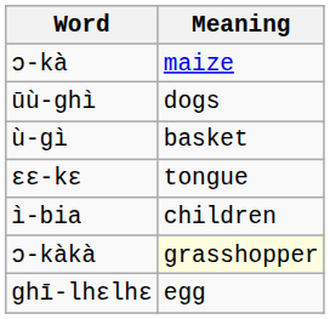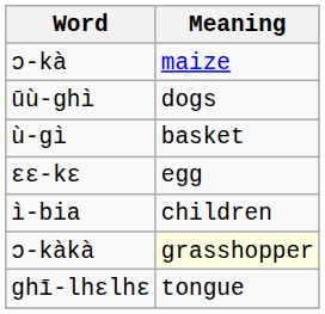 <table class="wikitable">
 <tr>
 <th>Word</th>
 <th>Meaning</th>
 </tr>
 <tr>
 <td>ɔ-kà</td>
 <td><a href='#'>maize</a></td>
 </tr>
 <tr>
 <td>ūù-ghì</td>
 <td>dogs</td>
 </tr>
 <tr>
 <td>ù-ɡì</td>
 <td>basket</td>
 </tr>
 <tr>
 <td>ɛɛ-kɛ</td>
-<td>tongue</td>
+<td>egg</td>
 </tr>
 <tr>
 <td>ì-bia</td>
 <td>children</td>
 </tr>
 <tr>
 <td>ɔ-kàkà</td>
 <td style="background: lightyellow;">grasshopper</td>
 </tr>
 <tr>
 <td>ghī-lhɛlhɛ</td>
-<td>egg</td>
+<td>tongue</td>
 </tr>
 </table>
